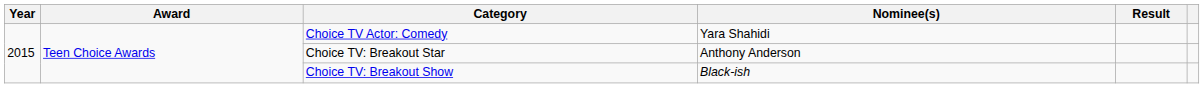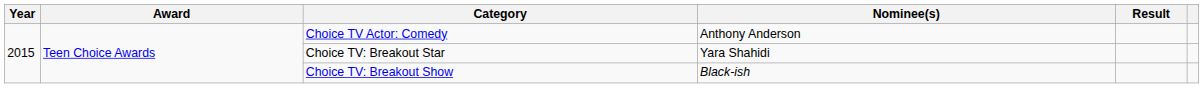 <table class="wikitable sortable" style="width:98%">
 <tr>
 <th scope="col" style="width:3%;">Year</th>
 <th scope="col" style="width:22%;">Award</th>
 <th scope="col" style="width:33%;">Category</th>
 <th>Nominee(s)</th>
 <th scope="col" style="width:6%;">Result</th>
 <th scope="col" class="unsortable" style="width:1%;"></th>
 </tr>
 <tr>
 <td rowspan="3">2015</td>
 <td rowspan=3><a href='#'>Teen Choice Awards</a></td>
 <td><a href='#'>Choice TV Actor: Comedy</a></td>
-<td>Yara Shahidi</td>
+<td>Anthony Anderson</td>
 <td></td>
 <td></td>
 </tr>
 <tr>
 <td>Choice TV: Breakout Star</td>
-<td>Anthony Anderson</td>
+<td>Yara Shahidi</td>
 <td></td>
 <td></td>
 </tr>
 <tr>
 <td><a href='#'>Choice TV: Breakout Show</a></td>
 <td><em>Black-ish</em></td>
 <td></td>
 <td></td>
 </tr>
 </table>
